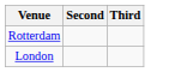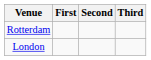 <table class="wikitable" style="text-align:center; font-size:95%">
 <tr>
 <th>Venue</th>
+<th>First</th>
 <th>Second</th>
 <th>Third</th>
 </tr>
 <tr>
 <td align="center"><a href='#'>Rotterdam</a></td>
 <td></td>
 <td></td>
+<td></td>
 </tr>
 <tr>
 <td align="center"><a href='#'>London</a></td>
 <td></td>
 <td></td>
+<td></td>
 </tr>
 </table>
